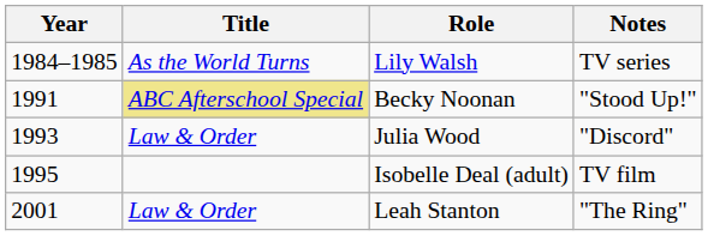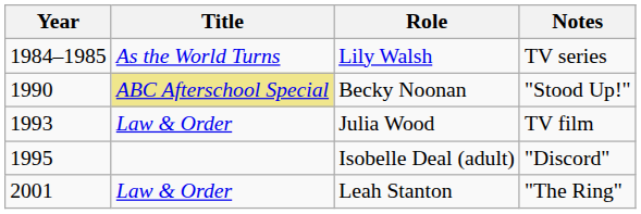 <table class="wikitable sortable">
 <tr>
 <th>Year</th>
 <th>Title</th>
 <th>Role</th>
 <th class="unsortable">Notes</th>
 </tr>
 <tr>
 <td>1984–1985</td>
 <td><em><a href='#'>As the World Turns</a></em></td>
 <td><a href='#'>Lily Walsh</a></td>
 <td>TV series</td>
 </tr>
 <tr>
-<td>1991</td>
+<td>1990</td>
 <td style="background: khaki;"><em><a href='#'>ABC Afterschool Special</a></em></td>
 <td>Becky Noonan</td>
 <td>"Stood Up!"</td>
 </tr>
 <tr>
 <td>1993</td>
 <td><em><a href='#'>Law & Order</a></em></td>
 <td>Julia Wood</td>
-<td>"Discord"</td>
+<td>TV film</td>
 </tr>
 <tr>
 <td>1995</td>
 <td><em></em></td>
 <td>Isobelle Deal (adult)</td>
-<td>TV film</td>
+<td>"Discord"</td>
 </tr>
 <tr>
 <td>2001</td>
 <td><em><a href='#'>Law & Order</a></em></td>
 <td>Leah Stanton</td>
 <td>"The Ring"</td>
 </tr>
 </table>
